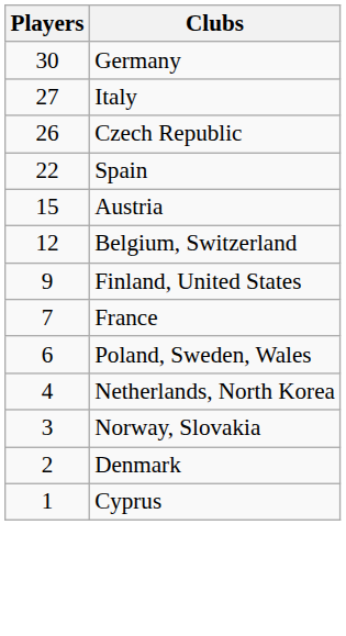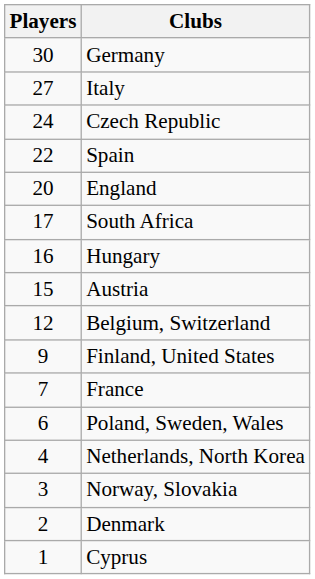 <table class="wikitable">
 <tr>
 <th>Players</th>
 <th>Clubs</th>
 </tr>
 <tr>
 <td align="center">30</td>
 <td> Germany</td>
 </tr>
 <tr>
 <td align="center">27</td>
 <td> Italy</td>
 </tr>
 <tr>
-<td align="center">26</td>
+<td align="center">24</td>
 <td> Czech Republic</td>
 </tr>
 <tr>
 <td align="center">22</td>
 <td> Spain</td>
+</tr>
+<tr>
+<td align="center">20</td>
+<td> England</td>
+</tr>
+<tr>
+<td align="center">17</td>
+<td> South Africa</td>
+</tr>
+<tr>
+<td align="center">16</td>
+<td> Hungary</td>
 </tr>
 <tr>
 <td align="center">15</td>
 <td> Austria</td>
 </tr>
 <tr>
 <td align="center">12</td>
 <td> Belgium,  Switzerland</td>
 </tr>
 <tr>
 <td align="center">9</td>
 <td> Finland,  United States</td>
 </tr>
 <tr>
 <td align="center">7</td>
 <td> France</td>
 </tr>
 <tr>
 <td align="center">6</td>
 <td> Poland,  Sweden,  Wales</td>
 </tr>
 <tr>
 <td align="center">4</td>
 <td> Netherlands,  North Korea</td>
 </tr>
 <tr>
 <td align="center">3</td>
 <td> Norway,  Slovakia</td>
 </tr>
 <tr>
 <td align="center">2</td>
 <td> Denmark</td>
 </tr>
 <tr>
 <td align="center">1</td>
 <td> Cyprus</td>
 </tr>
 </table>
